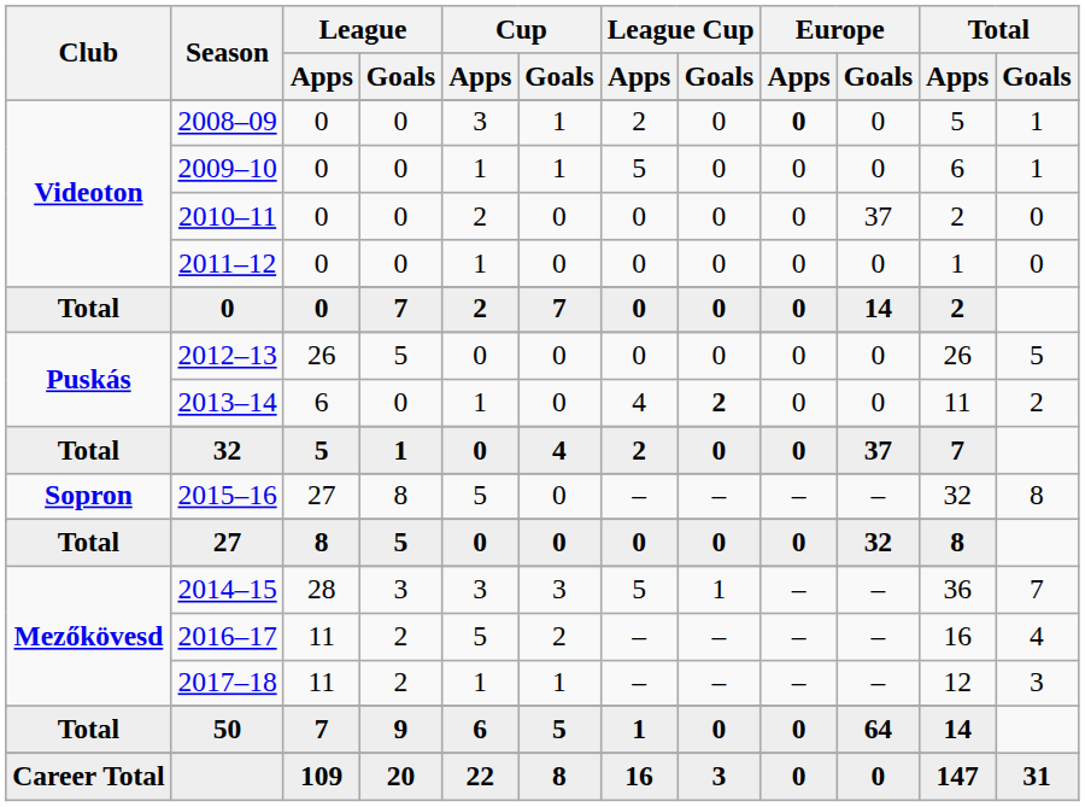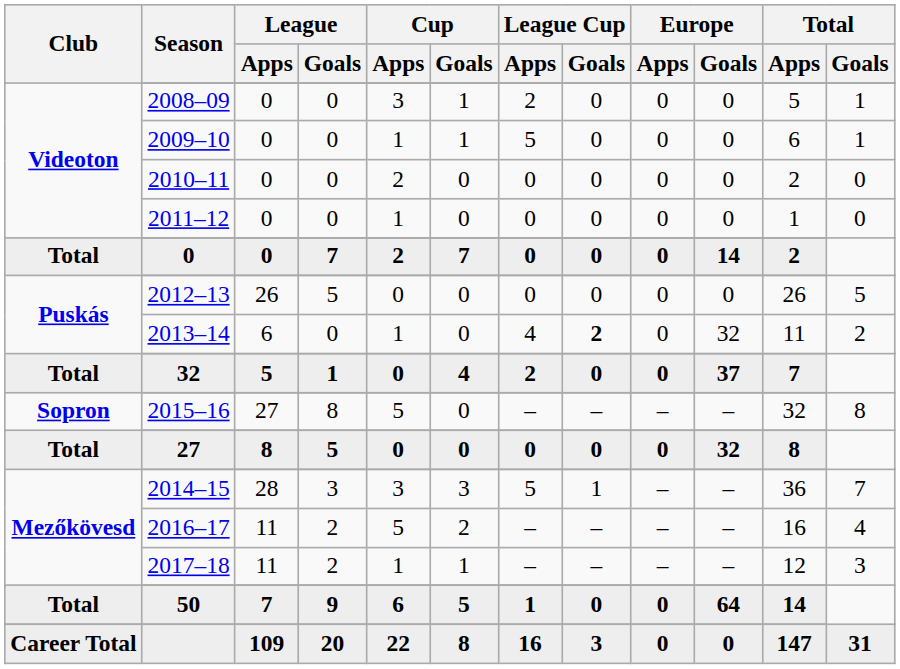 <table class="wikitable" style="font-size:90%; text-align: center;">
 <tr>
 <th rowspan="2">Club</th>
 <th rowspan="2">Season</th>
 <th colspan="2">League</th>
 <th colspan="2">Cup</th>
 <th colspan="2">League Cup</th>
 <th colspan="2">Europe</th>
 <th colspan="2">Total</th>
 </tr>
 <tr>
 <th>Apps</th>
 <th>Goals</th>
 <th>Apps</th>
 <th>Goals</th>
 <th>Apps</th>
 <th>Goals</th>
 <th>Apps</th>
 <th>Goals</th>
 <th>Apps</th>
 <th>Goals</th>
 </tr>
 <tr ||-||-||-|->
 <td rowspan="6" valign="center"><strong><a href='#'>Videoton</a></strong></td>
 </tr>
 <tr>
 <td><a href='#'>2008–09</a></td>
 <td>0</td>
 <td>0</td>
 <td>3</td>
 <td>1</td>
 <td>2</td>
 <td>0</td>
-<td><strong>0</strong></td>
+<td>0</td>
 <td>0</td>
 <td>5</td>
 <td>1</td>
 </tr>
 <tr>
 <td><a href='#'>2009–10</a></td>
 <td>0</td>
 <td>0</td>
 <td>1</td>
 <td>1</td>
 <td>5</td>
 <td>0</td>
 <td>0</td>
 <td>0</td>
 <td>6</td>
 <td>1</td>
 </tr>
 <tr>
 <td><a href='#'>2010–11</a></td>
 <td>0</td>
 <td>0</td>
 <td>2</td>
 <td>0</td>
 <td>0</td>
 <td>0</td>
 <td>0</td>
-<td>37</td>
+<td>0</td>
 <td>2</td>
 <td>0</td>
 </tr>
 <tr>
 <td><a href='#'>2011–12</a></td>
 <td>0</td>
 <td>0</td>
 <td>1</td>
 <td>0</td>
 <td>0</td>
 <td>0</td>
 <td>0</td>
 <td>0</td>
 <td>1</td>
 <td>0</td>
 </tr>
 <tr>
 </tr>
 <tr style="font-weight:bold; background-color:#eeeeee;">
 <td>Total</td>
 <td>0</td>
 <td>0</td>
 <td>7</td>
 <td>2</td>
 <td>7</td>
 <td>0</td>
 <td>0</td>
 <td>0</td>
 <td>14</td>
 <td>2</td>
 </tr>
 <tr>
 <td rowspan="4" valign="center"><strong><a href='#'>Puskás</a></strong></td>
 </tr>
 <tr>
 <td><a href='#'>2012–13</a></td>
 <td>26</td>
 <td>5</td>
 <td>0</td>
 <td>0</td>
 <td>0</td>
 <td>0</td>
 <td>0</td>
 <td>0</td>
 <td>26</td>
 <td>5</td>
 </tr>
 <tr>
 <td><a href='#'>2013–14</a></td>
 <td>6</td>
 <td>0</td>
 <td>1</td>
 <td>0</td>
 <td>4</td>
 <td><strong>2</strong></td>
 <td>0</td>
-<td>0</td>
+<td>32</td>
 <td>11</td>
 <td>2</td>
 </tr>
 <tr>
 </tr>
 <tr style="font-weight:bold; background-color:#eeeeee;">
 <td>Total</td>
 <td>32</td>
 <td>5</td>
 <td>1</td>
 <td>0</td>
 <td>4</td>
 <td>2</td>
 <td>0</td>
 <td>0</td>
 <td>37</td>
 <td>7</td>
 </tr>
 <tr>
 <td rowspan="3" valign="center"><strong><a href='#'>Sopron</a></strong></td>
 </tr>
 <tr>
 <td><a href='#'>2015–16</a></td>
 <td>27</td>
 <td>8</td>
 <td>5</td>
 <td>0</td>
 <td>–</td>
 <td>–</td>
 <td>–</td>
 <td>–</td>
 <td>32</td>
 <td>8</td>
 </tr>
 <tr>
 </tr>
 <tr style="font-weight:bold; background-color:#eeeeee;">
 <td>Total</td>
 <td>27</td>
 <td>8</td>
 <td>5</td>
 <td>0</td>
 <td>0</td>
 <td>0</td>
 <td>0</td>
 <td>0</td>
 <td>32</td>
 <td>8</td>
 </tr>
 <tr>
 <td rowspan="5" valign="center"><strong><a href='#'>Mezőkövesd</a></strong></td>
 </tr>
 <tr>
 <td><a href='#'>2014–15</a></td>
 <td>28</td>
 <td>3</td>
 <td>3</td>
 <td>3</td>
 <td>5</td>
 <td>1</td>
 <td>–</td>
 <td>–</td>
 <td>36</td>
 <td>7</td>
 </tr>
 <tr>
 <td><a href='#'>2016–17</a></td>
 <td>11</td>
 <td>2</td>
 <td>5</td>
 <td>2</td>
 <td>–</td>
 <td>–</td>
 <td>–</td>
 <td>–</td>
 <td>16</td>
 <td>4</td>
 </tr>
 <tr>
 <td><a href='#'>2017–18</a></td>
 <td>11</td>
 <td>2</td>
 <td>1</td>
 <td>1</td>
 <td>–</td>
 <td>–</td>
 <td>–</td>
 <td>–</td>
 <td>12</td>
 <td>3</td>
 </tr>
 <tr>
 </tr>
 <tr style="font-weight:bold; background-color:#eeeeee;">
 <td>Total</td>
 <td>50</td>
 <td>7</td>
 <td>9</td>
 <td>6</td>
 <td>5</td>
 <td>1</td>
 <td>0</td>
 <td>0</td>
 <td>64</td>
 <td>14</td>
 </tr>
 <tr>
 </tr>
 <tr style="font-weight:bold; background-color:#eeeeee;">
 <td rowspan="2" valign="top"><strong>Career Total</strong></td>
 <td></td>
 <td><strong>109</strong></td>
 <td><strong>20</strong></td>
 <td><strong>22</strong></td>
 <td><strong>8</strong></td>
 <td><strong>16</strong></td>
 <td><strong>3</strong></td>
 <td><strong>0</strong></td>
 <td><strong>0</strong></td>
 <td><strong>147</strong></td>
 <td><strong>31</strong></td>
 </tr>
 </table>
